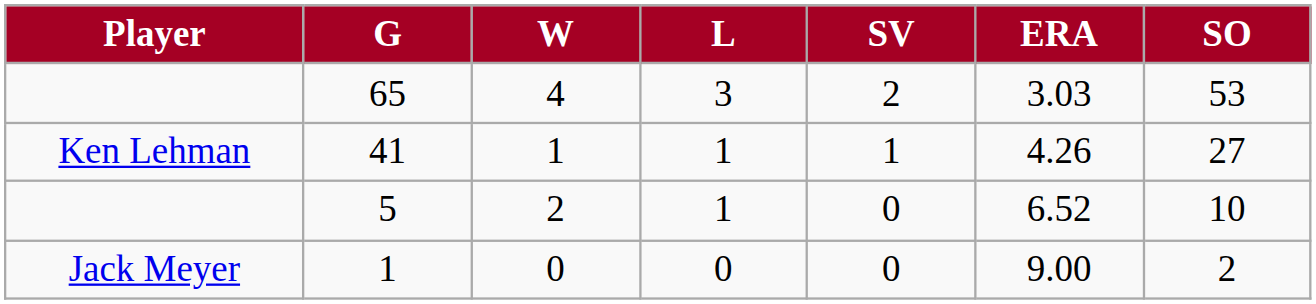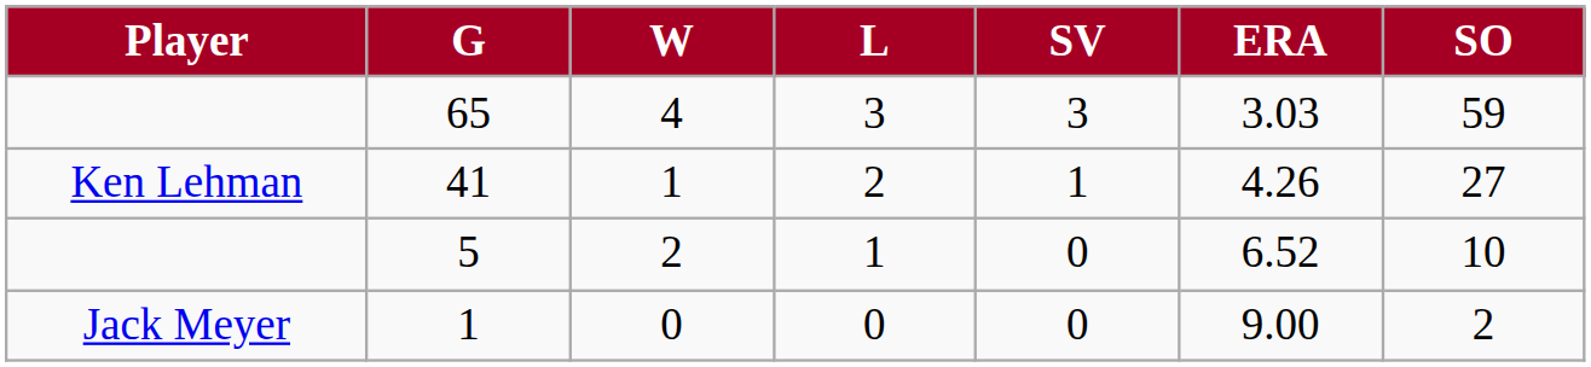 <table class="wikitable sortable">
 <tr>
 <th style="background:#A50024;color:white;" width="16%">Player</th>
 <th style="background:#A50024;color:white;" width="9%">G</th>
 <th style="background:#A50024;color:white;" width="9%">W</th>
 <th style="background:#A50024;color:white;" width="9%">L</th>
 <th style="background:#A50024;color:white;" width="9%">SV</th>
 <th style="background:#A50024;color:white;" width="9%">ERA</th>
 <th style="background:#A50024;color:white;" width="9%">SO</th>
 </tr>
 <tr align="center">
 <td></td>
 <td>65</td>
 <td>4</td>
 <td>3</td>
-<td>2</td>
+<td>3</td>
 <td>3.03</td>
-<td>53</td>
+<td>59</td>
 </tr>
 <tr align="center">
 <td><a href='#'>Ken Lehman</a></td>
 <td>41</td>
 <td>1</td>
-<td>1</td>
+<td>2</td>
 <td>1</td>
 <td>4.26</td>
 <td>27</td>
 </tr>
 <tr align="center">
 <td></td>
 <td>5</td>
 <td>2</td>
 <td>1</td>
 <td>0</td>
 <td>6.52</td>
 <td>10</td>
 </tr>
 <tr align="center">
 <td><a href='#'>Jack Meyer</a></td>
 <td>1</td>
 <td>0</td>
 <td>0</td>
 <td>0</td>
 <td>9.00</td>
 <td>2</td>
 </tr>
 </table>
